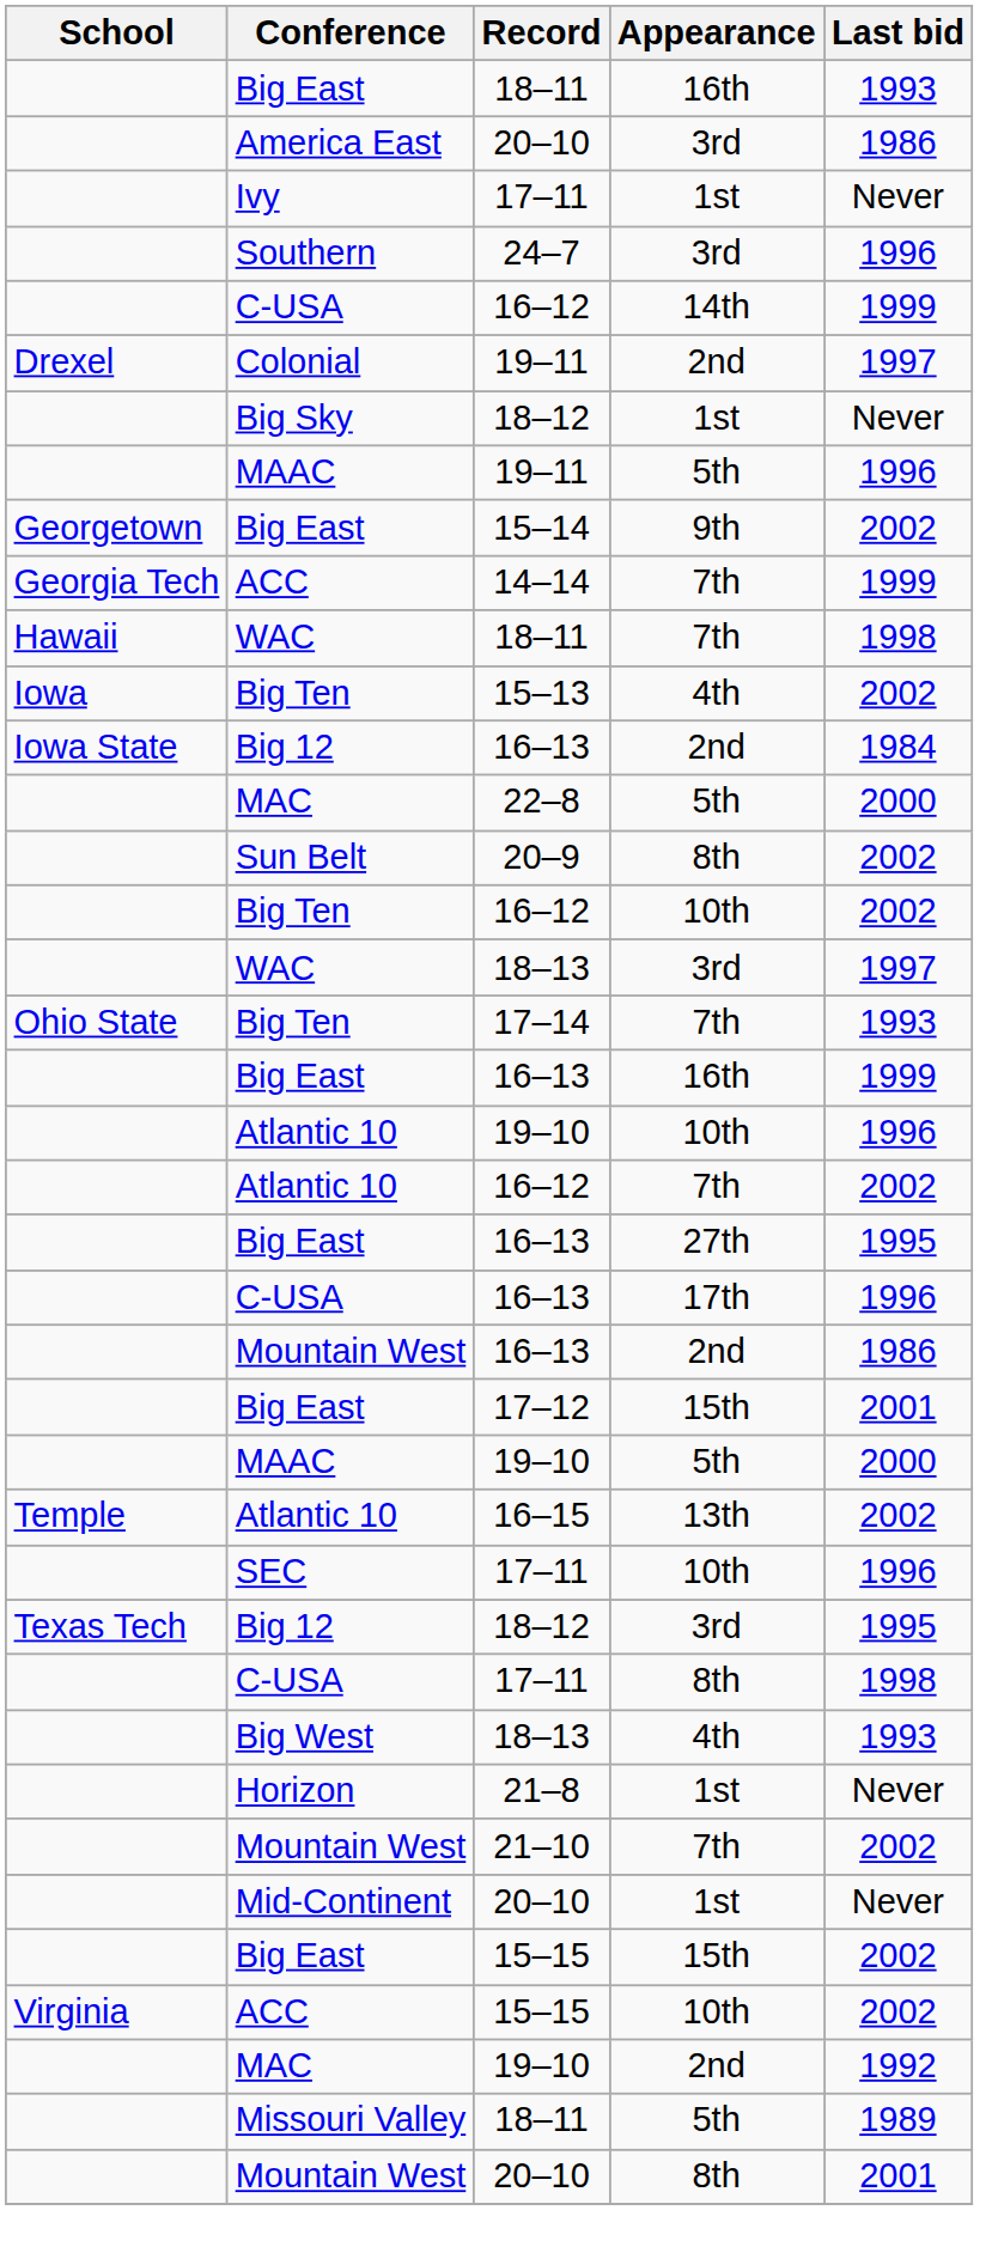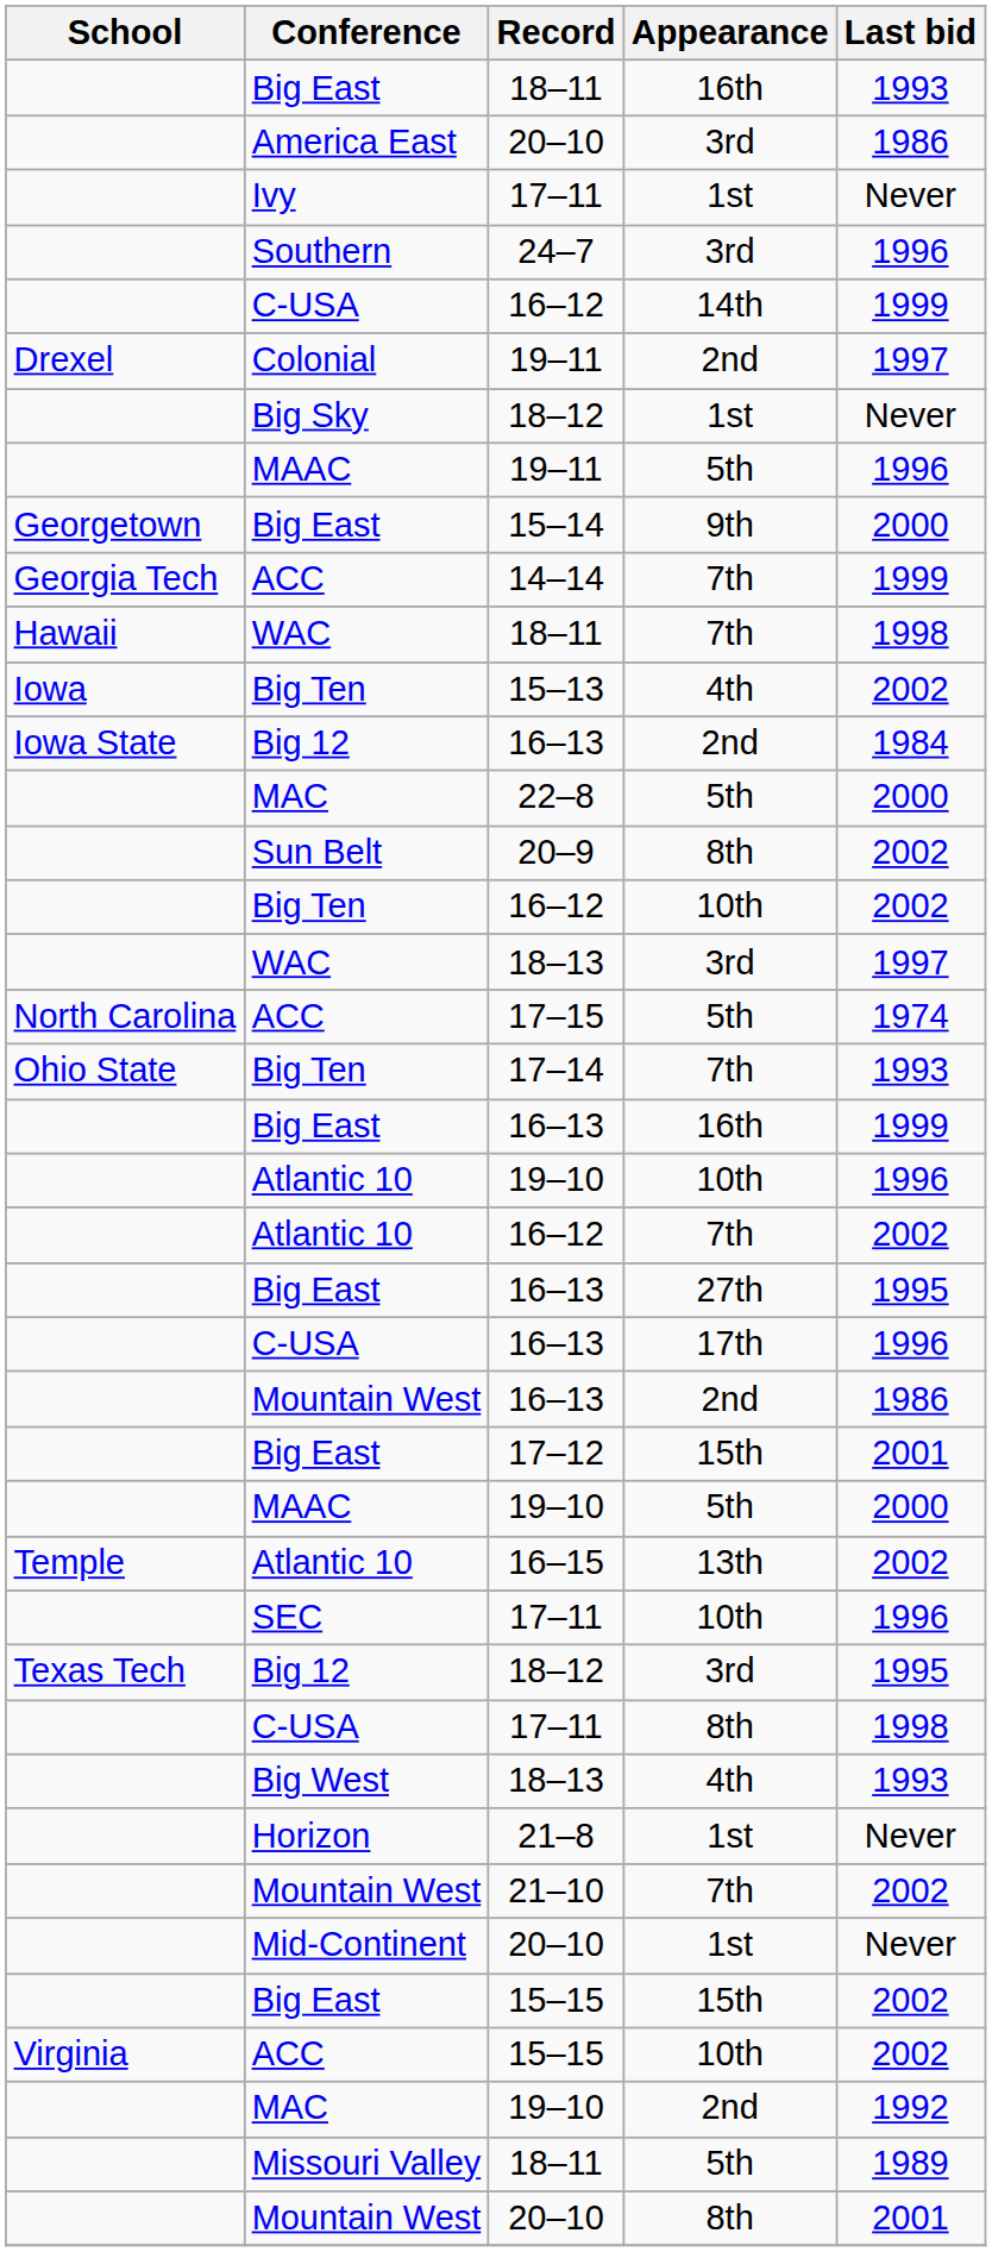 <table class="wikitable sortable" style="text-align: center;">
 <tr>
 <th>School</th>
 <th>Conference</th>
 <th>Record</th>
 <th>Appearance</th>
 <th>Last bid</th>
 </tr>
 <tr>
 <td align=left></td>
 <td align=left><a href='#'>Big East</a></td>
 <td>18–11</td>
 <td>16th</td>
 <td><a href='#'>1993</a></td>
 </tr>
 <tr>
 <td align=left></td>
 <td align=left><a href='#'>America East</a></td>
 <td>20–10</td>
 <td>3rd</td>
 <td><a href='#'>1986</a></td>
 </tr>
 <tr>
 <td align=left></td>
 <td align=left><a href='#'>Ivy</a></td>
 <td>17–11</td>
 <td>1st</td>
 <td>Never</td>
 </tr>
 <tr>
 <td align=left></td>
 <td align=left><a href='#'>Southern</a></td>
 <td>24–7</td>
 <td>3rd</td>
 <td><a href='#'>1996</a></td>
 </tr>
 <tr>
 <td align=left></td>
 <td align=left><a href='#'>C-USA</a></td>
 <td>16–12</td>
 <td>14th</td>
 <td><a href='#'>1999</a></td>
 </tr>
 <tr>
 <td align=left><a href='#'>Drexel</a></td>
 <td align=left><a href='#'>Colonial</a></td>
 <td>19–11</td>
 <td>2nd</td>
 <td><a href='#'>1997</a></td>
 </tr>
 <tr>
 <td align=left></td>
 <td align=left><a href='#'>Big Sky</a></td>
 <td>18–12</td>
 <td>1st</td>
 <td>Never</td>
 </tr>
 <tr>
 <td align=left></td>
 <td align=left><a href='#'>MAAC</a></td>
 <td>19–11</td>
 <td>5th</td>
 <td><a href='#'>1996</a></td>
 </tr>
 <tr>
 <td align=left><a href='#'>Georgetown</a></td>
 <td align=left><a href='#'>Big East</a></td>
 <td>15–14</td>
 <td>9th</td>
-<td><a href='#'>2002</a></td>
+<td><a href='#'>2000</a></td>
 </tr>
 <tr>
 <td align=left><a href='#'>Georgia Tech</a></td>
 <td align=left><a href='#'>ACC</a></td>
 <td>14–14</td>
 <td>7th</td>
 <td><a href='#'>1999</a></td>
 </tr>
 <tr>
 <td align=left><a href='#'>Hawaii</a></td>
 <td align=left><a href='#'>WAC</a></td>
 <td>18–11</td>
 <td>7th</td>
 <td><a href='#'>1998</a></td>
 </tr>
 <tr>
 <td align=left><a href='#'>Iowa</a></td>
 <td align=left><a href='#'>Big Ten</a></td>
 <td>15–13</td>
 <td>4th</td>
 <td><a href='#'>2002</a></td>
 </tr>
 <tr>
 <td align=left><a href='#'>Iowa State</a></td>
 <td align=left><a href='#'>Big 12</a></td>
 <td>16–13</td>
 <td>2nd</td>
 <td><a href='#'>1984</a></td>
 </tr>
 <tr>
 <td align=left></td>
 <td align=left><a href='#'>MAC</a></td>
 <td>22–8</td>
 <td>5th</td>
 <td><a href='#'>2000</a></td>
 </tr>
 <tr>
 <td align=left></td>
 <td align=left><a href='#'>Sun Belt</a></td>
 <td>20–9</td>
 <td>8th</td>
 <td><a href='#'>2002</a></td>
 </tr>
 <tr>
 <td align=left></td>
 <td align=left><a href='#'>Big Ten</a></td>
 <td>16–12</td>
 <td>10th</td>
 <td><a href='#'>2002</a></td>
 </tr>
 <tr>
 <td align=left></td>
 <td align=left><a href='#'>WAC</a></td>
 <td>18–13</td>
 <td>3rd</td>
 <td><a href='#'>1997</a></td>
+</tr>
+<tr>
+<td align=left><a href='#'>North Carolina</a></td>
+<td align=left><a href='#'>ACC</a></td>
+<td>17–15</td>
+<td>5th</td>
+<td><a href='#'>1974</a></td>
 </tr>
 <tr>
 <td align=left><a href='#'>Ohio State</a></td>
 <td align=left><a href='#'>Big Ten</a></td>
 <td>17–14</td>
 <td>7th</td>
 <td><a href='#'>1993</a></td>
 </tr>
 <tr>
 <td align=left></td>
 <td align=left><a href='#'>Big East</a></td>
 <td>16–13</td>
 <td>16th</td>
 <td><a href='#'>1999</a></td>
 </tr>
 <tr>
 <td align=left></td>
 <td align=left><a href='#'>Atlantic 10</a></td>
 <td>19–10</td>
 <td>10th</td>
 <td><a href='#'>1996</a></td>
 </tr>
 <tr>
 <td align=left></td>
 <td align=left><a href='#'>Atlantic 10</a></td>
 <td>16–12</td>
 <td>7th</td>
 <td><a href='#'>2002</a></td>
 </tr>
 <tr>
 <td align=left><a href='#'></a></td>
 <td align=left><a href='#'>Big East</a></td>
 <td>16–13</td>
 <td>27th</td>
 <td><a href='#'>1995</a></td>
 </tr>
 <tr>
 <td align=left></td>
 <td align=left><a href='#'>C-USA</a></td>
 <td>16–13</td>
 <td>17th</td>
 <td><a href='#'>1996</a></td>
 </tr>
 <tr>
 <td align=left></td>
 <td align=left><a href='#'>Mountain West</a></td>
 <td>16–13</td>
 <td>2nd</td>
 <td><a href='#'>1986</a></td>
 </tr>
 <tr>
 <td align=left></td>
 <td align=left><a href='#'>Big East</a></td>
 <td>17–12</td>
 <td>15th</td>
 <td><a href='#'>2001</a></td>
 </tr>
 <tr>
 <td align=left></td>
 <td align=left><a href='#'>MAAC</a></td>
 <td>19–10</td>
 <td>5th</td>
 <td><a href='#'>2000</a></td>
 </tr>
 <tr>
 <td align=left><a href='#'>Temple</a></td>
 <td align=left><a href='#'>Atlantic 10</a></td>
 <td>16–15</td>
 <td>13th</td>
 <td><a href='#'>2002</a></td>
 </tr>
 <tr>
 <td align=left></td>
 <td align=left><a href='#'>SEC</a></td>
 <td>17–11</td>
 <td>10th</td>
 <td><a href='#'>1996</a></td>
 </tr>
 <tr>
 <td align=left><a href='#'>Texas Tech</a></td>
 <td align=left><a href='#'>Big 12</a></td>
 <td>18–12</td>
 <td>3rd</td>
 <td><a href='#'>1995</a></td>
 </tr>
 <tr>
 <td align=left></td>
 <td align=left><a href='#'>C-USA</a></td>
 <td>17–11</td>
 <td>8th</td>
 <td><a href='#'>1998</a></td>
 </tr>
 <tr>
 <td align=left></td>
 <td align=left><a href='#'>Big West</a></td>
 <td>18–13</td>
 <td>4th</td>
 <td><a href='#'>1993</a></td>
 </tr>
 <tr>
 <td align=left></td>
 <td align=left><a href='#'>Horizon</a></td>
 <td>21–8</td>
 <td>1st</td>
 <td>Never</td>
 </tr>
 <tr>
 <td align=left></td>
 <td align=left><a href='#'>Mountain West</a></td>
 <td>21–10</td>
 <td>7th</td>
 <td><a href='#'>2002</a></td>
 </tr>
 <tr>
 <td align=left></td>
 <td align=left><a href='#'>Mid-Continent</a></td>
 <td>20–10</td>
 <td>1st</td>
 <td>Never</td>
 </tr>
 <tr>
 <td align=left></td>
 <td align=left><a href='#'>Big East</a></td>
 <td>15–15</td>
 <td>15th</td>
 <td><a href='#'>2002</a></td>
 </tr>
 <tr>
 <td align=left><a href='#'>Virginia</a></td>
 <td align=left><a href='#'>ACC</a></td>
 <td>15–15</td>
 <td>10th</td>
 <td><a href='#'>2002</a></td>
 </tr>
 <tr>
 <td align=left></td>
 <td align=left><a href='#'>MAC</a></td>
 <td>19–10</td>
 <td>2nd</td>
 <td><a href='#'>1992</a></td>
 </tr>
 <tr>
 <td align=left></td>
 <td align=left><a href='#'>Missouri Valley</a></td>
 <td>18–11</td>
 <td>5th</td>
 <td><a href='#'>1989</a></td>
 </tr>
 <tr>
 <td align=left></td>
 <td align=left><a href='#'>Mountain West</a></td>
 <td>20–10</td>
 <td>8th</td>
 <td><a href='#'>2001</a></td>
 </tr>
 <tr>
 </tr>
 </table>
